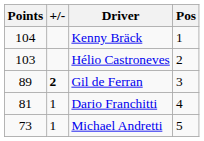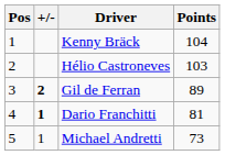 <table class="wikitable" style="font-size: 95%;">
 <tr>
-<th>Points</th>
+<th>Pos</th>
 <th>+/-</th>
 <th>Driver</th>
-<th>Pos</th>
+<th>Points</th>
 </tr>
 <tr>
-<td align="center">104</td>
+<td>1</td>
 <td align="left"></td>
 <td> <a href='#'>Kenny Bräck</a></td>
-<td>1</td>
+<td align="center">104</td>
 </tr>
 <tr>
-<td align="center">103</td>
+<td>2</td>
 <td align="left"></td>
 <td> <a href='#'>Hélio Castroneves</a></td>
-<td>2</td>
+<td align="center">103</td>
 </tr>
 <tr>
-<td align="center">89</td>
+<td>3</td>
 <td align="left"><strong> 2</strong></td>
 <td> <a href='#'>Gil de Ferran</a></td>
-<td>3</td>
+<td align="center">89</td>
 </tr>
 <tr>
+<td>4</td>
+<td align="left"><strong> 1</strong></td>
+<td> <a href='#'>Dario Franchitti</a></td>
 <td align="center">81</td>
-<td align="left"> 1</td>
-<td> <a href='#'>Dario Franchitti</a></td>
-<td>4</td>
 </tr>
 <tr>
-<td align="center">73</td>
+<td>5</td>
 <td align="left"> 1</td>
 <td> <a href='#'>Michael Andretti</a></td>
-<td>5</td>
+<td align="center">73</td>
 </tr>
 </table>
